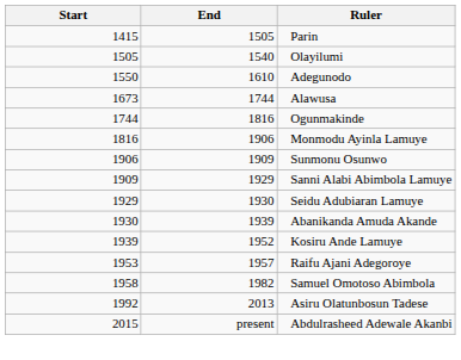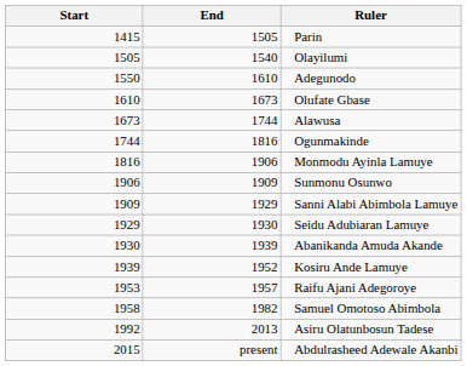 <table class=wikitable style="text-align:right;">
 <tr>
 <th style="width:10em;">Start</th>
 <th style="width:10em;">End</th>
 <th>Ruler</th>
 </tr>
 <tr>
 <td>1415</td>
 <td>1505</td>
 <td style="text-align:left;padding-left:1em;">Parin</td>
 </tr>
 <tr>
 <td>1505</td>
 <td>1540</td>
 <td style="text-align:left;padding-left:1em;">Olayilumi</td>
 </tr>
 <tr>
 <td>1550</td>
 <td>1610</td>
 <td style="text-align:left;padding-left:1em;">Adegunodo</td>
+</tr>
+<tr>
+<td>1610</td>
+<td>1673</td>
+<td style="text-align:left;padding-left:1em;">Olufate Gbase</td>
 </tr>
 <tr>
 <td>1673</td>
 <td>1744</td>
 <td style="text-align:left;padding-left:1em;">Alawusa</td>
 </tr>
 <tr>
 <td>1744</td>
 <td>1816</td>
 <td style="text-align:left;padding-left:1em;">Ogunmakinde</td>
 </tr>
 <tr>
 <td>1816</td>
 <td>1906</td>
 <td style="text-align:left;padding-left:1em;">Monmodu Ayinla Lamuye</td>
 </tr>
 <tr>
 <td>1906</td>
 <td>1909</td>
 <td style="text-align:left;padding-left:1em;">Sunmonu Osunwo</td>
 </tr>
 <tr>
 <td>1909</td>
 <td>1929</td>
 <td style="text-align:left;padding-left:1em;">Sanni Alabi Abimbola Lamuye</td>
 </tr>
 <tr>
 <td>1929</td>
 <td>1930</td>
 <td style="text-align:left;padding-left:1em;">Seidu Adubiaran Lamuye</td>
 </tr>
 <tr>
 <td>1930</td>
 <td>1939</td>
 <td style="text-align:left;padding-left:1em;">Abanikanda Amuda Akande</td>
 </tr>
 <tr>
 <td>1939</td>
 <td>1952</td>
 <td style="text-align:left;padding-left:1em;">Kosiru Ande Lamuye</td>
 </tr>
 <tr>
 <td>1953</td>
 <td>1957</td>
 <td style="text-align:left;padding-left:1em;">Raifu Ajani Adegoroye</td>
 </tr>
 <tr>
 <td>1958</td>
 <td>1982</td>
 <td style="text-align:left;padding-left:1em;">Samuel Omotoso Abimbola</td>
 </tr>
 <tr>
 <td>1992</td>
 <td>2013</td>
 <td style="text-align:left;padding-left:1em;">Asiru Olatunbosun Tadese</td>
 </tr>
 <tr>
 <td>2015</td>
 <td>present</td>
 <td style="text-align:left;padding-left:1em;">Abdulrasheed Adewale Akanbi</td>
 </tr>
 </table>
